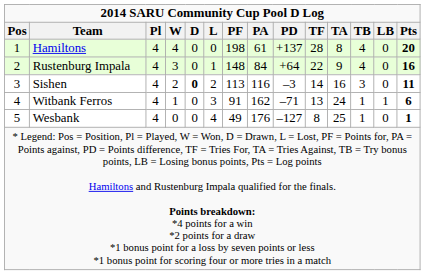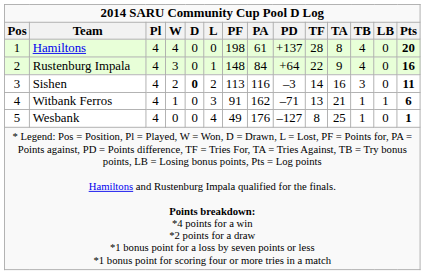 <table class="wikitable" style="text-align:center; line-height:90%; font-size:90%; width:75%;">
 <tr>
 <td colspan="14" cellpadding="0" cellspacing="0"><strong>2014 SARU Community Cup Pool D Log</strong></td>
 </tr>
 <tr>
 <th style="width:5%;">Pos</th>
 <th style="width:35%;">Team</th>
 <th style="width:5%;">Pl</th>
 <th style="width:5%;">W</th>
 <th style="width:5%;">D</th>
 <th style="width:5%;">L</th>
 <th style="width:5%;">PF</th>
 <th style="width:5%;">PA</th>
 <th style="width:5%;">PD</th>
 <th style="width:5%;">TF</th>
 <th style="width:5%;">TA</th>
 <th style="width:5%;">TB</th>
 <th style="width:5%;">LB</th>
 <th style="width:5%;">Pts<br></th>
 </tr>
 <tr bgcolor=#E8FFD8>
 <td>1</td>
 <td align=left><a href='#'>Hamiltons</a></td>
 <td>4</td>
 <td>4</td>
 <td>0</td>
 <td>0</td>
 <td>198</td>
 <td>61</td>
 <td>+137</td>
 <td>28</td>
 <td>8</td>
 <td>4</td>
 <td>0</td>
 <td><strong>20</strong></td>
 </tr>
 <tr bgcolor=#E8FFD8>
 <td>2</td>
 <td align=left>Rustenburg Impala</td>
 <td>4</td>
 <td>3</td>
 <td>0</td>
 <td>1</td>
 <td>148</td>
 <td>84</td>
 <td>+64</td>
 <td>22</td>
 <td>9</td>
 <td>4</td>
 <td>0</td>
 <td><strong>16</strong></td>
 </tr>
 <tr bgcolor=#FFFFFF>
 <td>3</td>
 <td align=left>Sishen</td>
 <td>4</td>
 <td>2</td>
 <td><strong>0</strong></td>
 <td>2</td>
 <td>113</td>
 <td>116</td>
 <td>–3</td>
 <td>14</td>
 <td>16</td>
 <td>3</td>
 <td>0</td>
 <td><strong>11</strong></td>
 </tr>
 <tr bgcolor=#FFFFFF>
 <td>4</td>
 <td align=left>Witbank Ferros</td>
 <td>4</td>
 <td>1</td>
 <td>0</td>
 <td>3</td>
 <td>91</td>
 <td>162</td>
 <td>–71</td>
 <td>13</td>
-<td>24</td>
+<td>21</td>
 <td>1</td>
 <td>1</td>
 <td><strong>6</strong></td>
 </tr>
 <tr bgcolor=#FFFFFF>
 <td>5</td>
 <td align=left>Wesbank</td>
 <td>4</td>
 <td>0</td>
 <td>0</td>
 <td>4</td>
 <td>49</td>
 <td>176</td>
 <td>–127</td>
 <td>8</td>
 <td>25</td>
 <td>1</td>
 <td>0</td>
 <td><strong>1</strong></td>
 </tr>
 <tr>
 <td colspan="14" style="border:0px"><small>* Legend: Pos = Position, Pl = Played, W = Won, D = Drawn, L = Lost, PF = Points for, PA = Points against, PD = Points difference, TF = Tries For, TA = Tries Against, TB = Try bonus points, LB = Losing bonus points, Pts = Log points<br><br><a href='#'>Hamiltons</a> and Rustenburg Impala qualified for the finals.<br><br><strong>Points breakdown:</strong><br>*4 points for a win<br>*2 points for a draw<br>*1 bonus point for a loss by seven points or less<br>*1 bonus point for scoring four or more tries in a match</small></td>
 </tr>
 </table>
